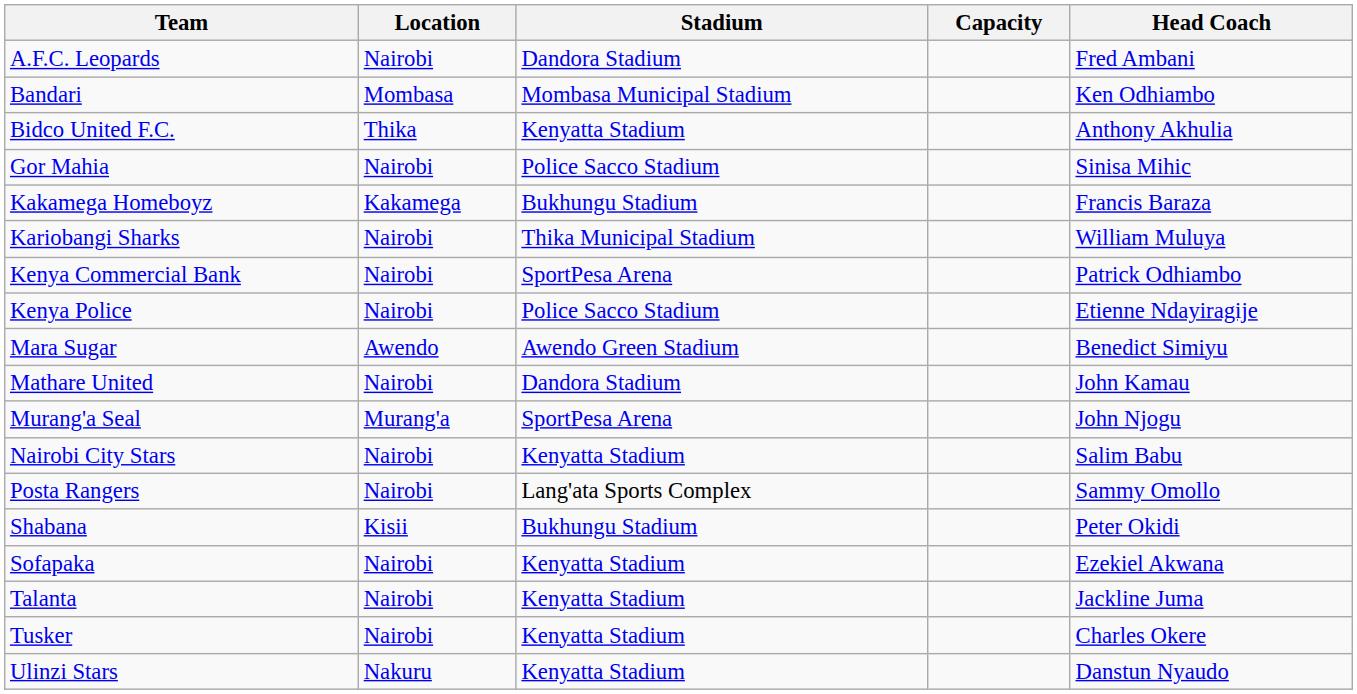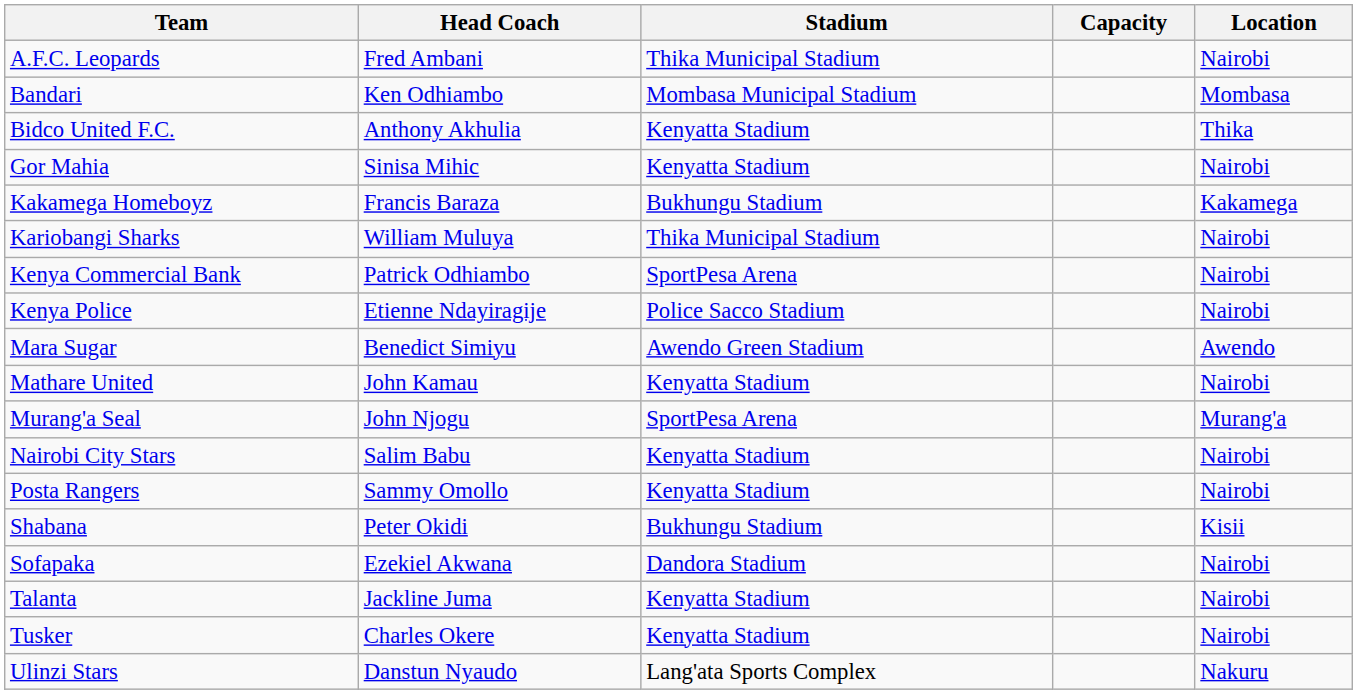 <table class="wikitable sortable" style="text-align: left; width: 60%;">
 <tr>
 <th>Team</th>
-<th>Location</th>
+<th>Head Coach</th>
 <th>Stadium</th>
 <th>Capacity</th>
-<th>Head Coach</th>
+<th>Location</th>
 </tr>
 <tr>
 <td><a href='#'>A.F.C. Leopards</a></td>
+<td> <a href='#'>Fred Ambani</a></td>
+<td><a href='#'>Thika Municipal Stadium</a></td>
+<td align="center"></td>
 <td><a href='#'>Nairobi</a></td>
-<td><a href='#'>Dandora Stadium</a></td>
-<td align="center"></td>
-<td> <a href='#'>Fred Ambani</a></td>
 </tr>
 <tr>
 <td><a href='#'>Bandari</a></td>
-<td><a href='#'>Mombasa</a></td>
+<td> <a href='#'>Ken Odhiambo</a></td>
 <td><a href='#'>Mombasa Municipal Stadium</a></td>
 <td align="center"></td>
-<td> <a href='#'>Ken Odhiambo</a></td>
+<td><a href='#'>Mombasa</a></td>
 </tr>
 <tr>
 <td><a href='#'>Bidco United F.C.</a></td>
-<td><a href='#'>Thika</a></td>
+<td> <a href='#'>Anthony Akhulia</a></td>
 <td><a href='#'>Kenyatta Stadium</a></td>
 <td align="center"></td>
-<td> <a href='#'>Anthony Akhulia</a></td>
+<td><a href='#'>Thika</a></td>
 </tr>
 <tr>
 <td><a href='#'>Gor Mahia</a></td>
+<td> <a href='#'>Sinisa Mihic</a></td>
+<td><a href='#'>Kenyatta Stadium</a></td>
+<td align="center"></td>
 <td><a href='#'>Nairobi</a></td>
-<td><a href='#'>Police Sacco Stadium</a></td>
-<td align="center"></td>
-<td> <a href='#'>Sinisa Mihic</a></td>
 </tr>
 <tr>
 <td><a href='#'>Kakamega Homeboyz</a></td>
-<td><a href='#'>Kakamega</a></td>
+<td> <a href='#'>Francis Baraza</a></td>
 <td><a href='#'>Bukhungu Stadium</a></td>
 <td align="center"></td>
-<td> <a href='#'>Francis Baraza</a></td>
+<td><a href='#'>Kakamega</a></td>
 </tr>
 <tr>
 <td><a href='#'>Kariobangi Sharks</a></td>
-<td><a href='#'>Nairobi</a></td>
+<td> <a href='#'>William Muluya</a></td>
 <td><a href='#'>Thika Municipal Stadium</a></td>
 <td align="center"></td>
-<td> <a href='#'>William Muluya</a></td>
+<td><a href='#'>Nairobi</a></td>
 </tr>
 <tr>
 <td><a href='#'>Kenya Commercial Bank</a></td>
-<td><a href='#'>Nairobi</a></td>
+<td> <a href='#'>Patrick Odhiambo</a></td>
 <td><a href='#'>SportPesa Arena</a></td>
 <td align="center"></td>
-<td> <a href='#'>Patrick Odhiambo</a></td>
+<td><a href='#'>Nairobi</a></td>
 </tr>
 <tr>
 <td><a href='#'>Kenya Police</a></td>
-<td><a href='#'>Nairobi</a></td>
+<td> <a href='#'>Etienne Ndayiragije</a></td>
 <td><a href='#'>Police Sacco Stadium</a></td>
 <td align="center"></td>
-<td> <a href='#'>Etienne Ndayiragije</a></td>
+<td><a href='#'>Nairobi</a></td>
 </tr>
 <tr>
 <td><a href='#'>Mara Sugar</a></td>
-<td><a href='#'>Awendo</a></td>
+<td> <a href='#'>Benedict Simiyu</a></td>
 <td><a href='#'>Awendo Green Stadium</a></td>
 <td align="center"></td>
-<td> <a href='#'>Benedict Simiyu</a></td>
+<td><a href='#'>Awendo</a></td>
 </tr>
 <tr>
 <td><a href='#'>Mathare United</a></td>
+<td> <a href='#'>John Kamau</a></td>
+<td><a href='#'>Kenyatta Stadium</a></td>
+<td align="center"></td>
 <td><a href='#'>Nairobi</a></td>
-<td><a href='#'>Dandora Stadium</a></td>
-<td align="center"></td>
-<td> <a href='#'>John Kamau</a></td>
 </tr>
 <tr>
 <td><a href='#'>Murang'a Seal</a></td>
-<td><a href='#'>Murang'a</a></td>
+<td> <a href='#'>John Njogu</a></td>
 <td><a href='#'>SportPesa Arena</a></td>
 <td align="center"></td>
-<td> <a href='#'>John Njogu</a></td>
+<td><a href='#'>Murang'a</a></td>
 </tr>
 <tr>
 <td><a href='#'>Nairobi City Stars</a></td>
-<td><a href='#'>Nairobi</a></td>
+<td> <a href='#'>Salim Babu</a></td>
 <td><a href='#'>Kenyatta Stadium</a></td>
 <td align="center"></td>
-<td> <a href='#'>Salim Babu</a></td>
+<td><a href='#'>Nairobi</a></td>
 </tr>
 <tr>
 <td><a href='#'>Posta Rangers</a></td>
+<td> <a href='#'>Sammy Omollo</a></td>
+<td><a href='#'>Kenyatta Stadium</a></td>
+<td align="center"></td>
 <td><a href='#'>Nairobi</a></td>
-<td>Lang'ata Sports Complex</td>
-<td align="center"></td>
-<td> <a href='#'>Sammy Omollo</a></td>
 </tr>
 <tr>
 <td><a href='#'>Shabana</a></td>
-<td><a href='#'>Kisii</a></td>
+<td> <a href='#'>Peter Okidi</a></td>
 <td><a href='#'>Bukhungu Stadium</a></td>
 <td align="center"></td>
-<td> <a href='#'>Peter Okidi</a></td>
+<td><a href='#'>Kisii</a></td>
 </tr>
 <tr>
 <td><a href='#'>Sofapaka</a></td>
+<td> <a href='#'>Ezekiel Akwana</a></td>
+<td><a href='#'>Dandora Stadium</a></td>
+<td align="center"></td>
 <td><a href='#'>Nairobi</a></td>
-<td><a href='#'>Kenyatta Stadium</a></td>
-<td align="center"></td>
-<td> <a href='#'>Ezekiel Akwana</a></td>
 </tr>
 <tr>
 <td><a href='#'>Talanta</a></td>
-<td><a href='#'>Nairobi</a></td>
+<td> <a href='#'>Jackline Juma</a></td>
 <td><a href='#'>Kenyatta Stadium</a></td>
 <td align="center"></td>
-<td> <a href='#'>Jackline Juma</a></td>
+<td><a href='#'>Nairobi</a></td>
 </tr>
 <tr>
 <td><a href='#'>Tusker</a></td>
-<td><a href='#'>Nairobi</a></td>
+<td> <a href='#'>Charles Okere</a></td>
 <td><a href='#'>Kenyatta Stadium</a></td>
 <td align="center"></td>
-<td> <a href='#'>Charles Okere</a></td>
+<td><a href='#'>Nairobi</a></td>
 </tr>
 <tr>
 <td><a href='#'>Ulinzi Stars</a></td>
+<td> <a href='#'>Danstun Nyaudo</a></td>
+<td>Lang'ata Sports Complex</td>
+<td align="center"></td>
 <td><a href='#'>Nakuru</a></td>
-<td><a href='#'>Kenyatta Stadium</a></td>
-<td align="center"></td>
-<td> <a href='#'>Danstun Nyaudo</a></td>
 </tr>
 </table>
